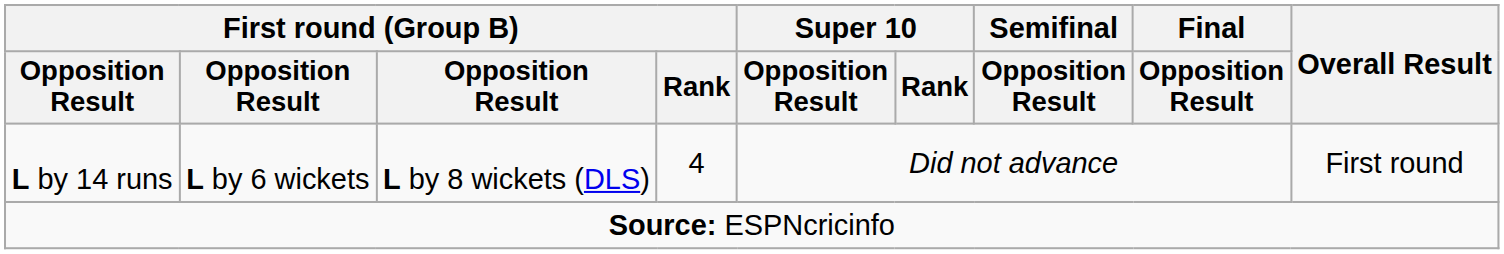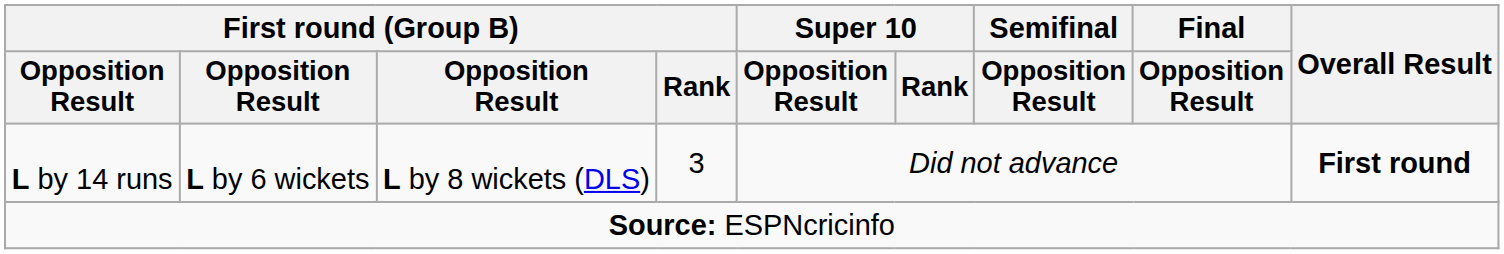 <table class=wikitable style=font-size:90%;text-align:center>
 <tr>
 <th colspan=4>First round (Group B)</th>
 <th colspan=2>Super 10</th>
 <th>Semifinal</th>
 <th>Final</th>
 <th rowspan=2>Overall Result</th>
 </tr>
 <tr style=font-size:95%>
 <th>Opposition<br>Result</th>
 <th>Opposition<br>Result</th>
 <th>Opposition<br>Result</th>
 <th>Rank</th>
 <th>Opposition<br>Result</th>
 <th>Rank</th>
 <th>Opposition<br>Result</th>
 <th>Opposition<br>Result</th>
 </tr>
 <tr>
 <td><br><strong>L</strong> by 14 runs</td>
 <td><br><strong>L</strong> by 6 wickets</td>
 <td><br><strong>L</strong> by 8 wickets (<a href='#'>DLS</a>)</td>
-<td>4</td>
+<td>3</td>
 <td colspan="4"><em>Did not advance</em></td>
-<td>First round</td>
+<td><strong>First round</strong></td>
 </tr>
 <tr>
 <td colspan="11"><strong>Source:</strong> ESPNcricinfo</td>
 </tr>
 </table>
